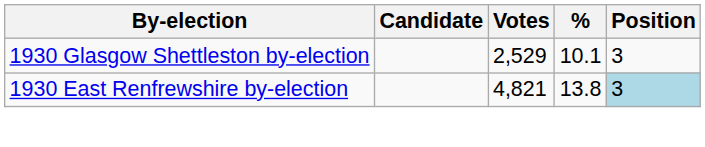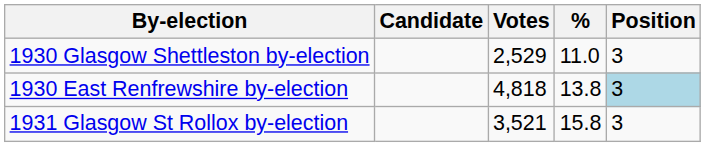 <table class="wikitable sortable">
 <tr>
 <th>By-election</th>
 <th>Candidate</th>
 <th>Votes</th>
 <th>%</th>
 <th>Position</th>
 </tr>
 <tr>
 <td><a href='#'>1930 Glasgow Shettleston by-election</a></td>
 <td></td>
 <td>2,529</td>
-<td>10.1</td>
+<td>11.0</td>
 <td>3</td>
 </tr>
 <tr>
 <td><a href='#'>1930 East Renfrewshire by-election</a></td>
 <td></td>
-<td>4,821</td>
+<td>4,818</td>
 <td>13.8</td>
 <td style="background: lightblue;">3</td>
 </tr>
+<tr>
+<td><a href='#'>1931 Glasgow St Rollox by-election</a></td>
+<td></td>
+<td>3,521</td>
+<td>15.8</td>
+<td>3</td>
+</tr>
 </table>
